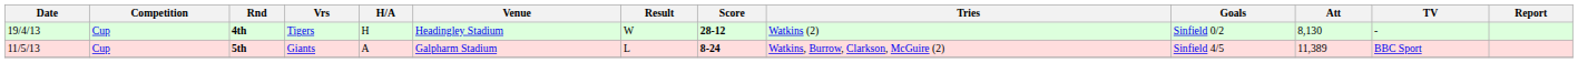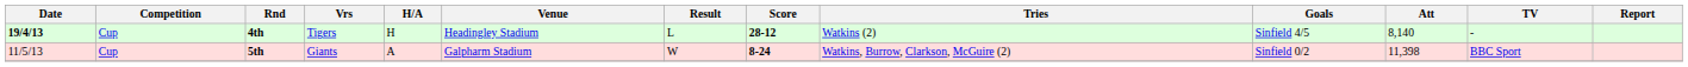 <table class="wikitable" style="font-size:85%;" width="100%">
 <tr>
 <th>Date</th>
 <th>Competition</th>
 <th>Rnd</th>
 <th>Vrs</th>
 <th>H/A</th>
 <th>Venue</th>
 <th>Result</th>
 <th>Score</th>
 <th>Tries</th>
 <th>Goals</th>
 <th>Att</th>
 <th>TV</th>
 <th>Report</th>
 </tr>
 <tr style="background:#ddffdd;" width=20 | >
-<td>19/4/13</td>
+<td><strong>19/4/13</strong></td>
 <td><a href='#'>Cup</a></td>
 <td><strong>4th</strong></td>
 <td><a href='#'>Tigers</a></td>
 <td>H</td>
 <td><a href='#'>Headingley Stadium</a></td>
-<td>W</td>
+<td>L</td>
 <td><strong>28-12</strong></td>
 <td><a href='#'>Watkins</a> (2)</td>
-<td><a href='#'>Sinfield</a> 0/2</td>
-<td>8,130</td>
+<td><a href='#'>Sinfield</a> 4/5</td>
+<td>8,140</td>
 <td>-</td>
 <td></td>
 </tr>
 <tr style="background:#ffdddd;" width=20 | >
 <td>11/5/13</td>
 <td><a href='#'>Cup</a></td>
 <td><strong>5th</strong></td>
 <td><a href='#'>Giants</a></td>
 <td>A</td>
 <td><a href='#'>Galpharm Stadium</a></td>
-<td>L</td>
+<td>W</td>
 <td><strong>8-24</strong></td>
 <td><a href='#'>Watkins</a>, <a href='#'>Burrow</a>, <a href='#'>Clarkson</a>, <a href='#'>McGuire</a> (2)</td>
-<td><a href='#'>Sinfield</a> 4/5</td>
-<td>11,389</td>
+<td><a href='#'>Sinfield</a> 0/2</td>
+<td>11,398</td>
 <td><a href='#'>BBC Sport</a></td>
 <td></td>
 </tr>
 <tr>
 </tr>
 </table>
